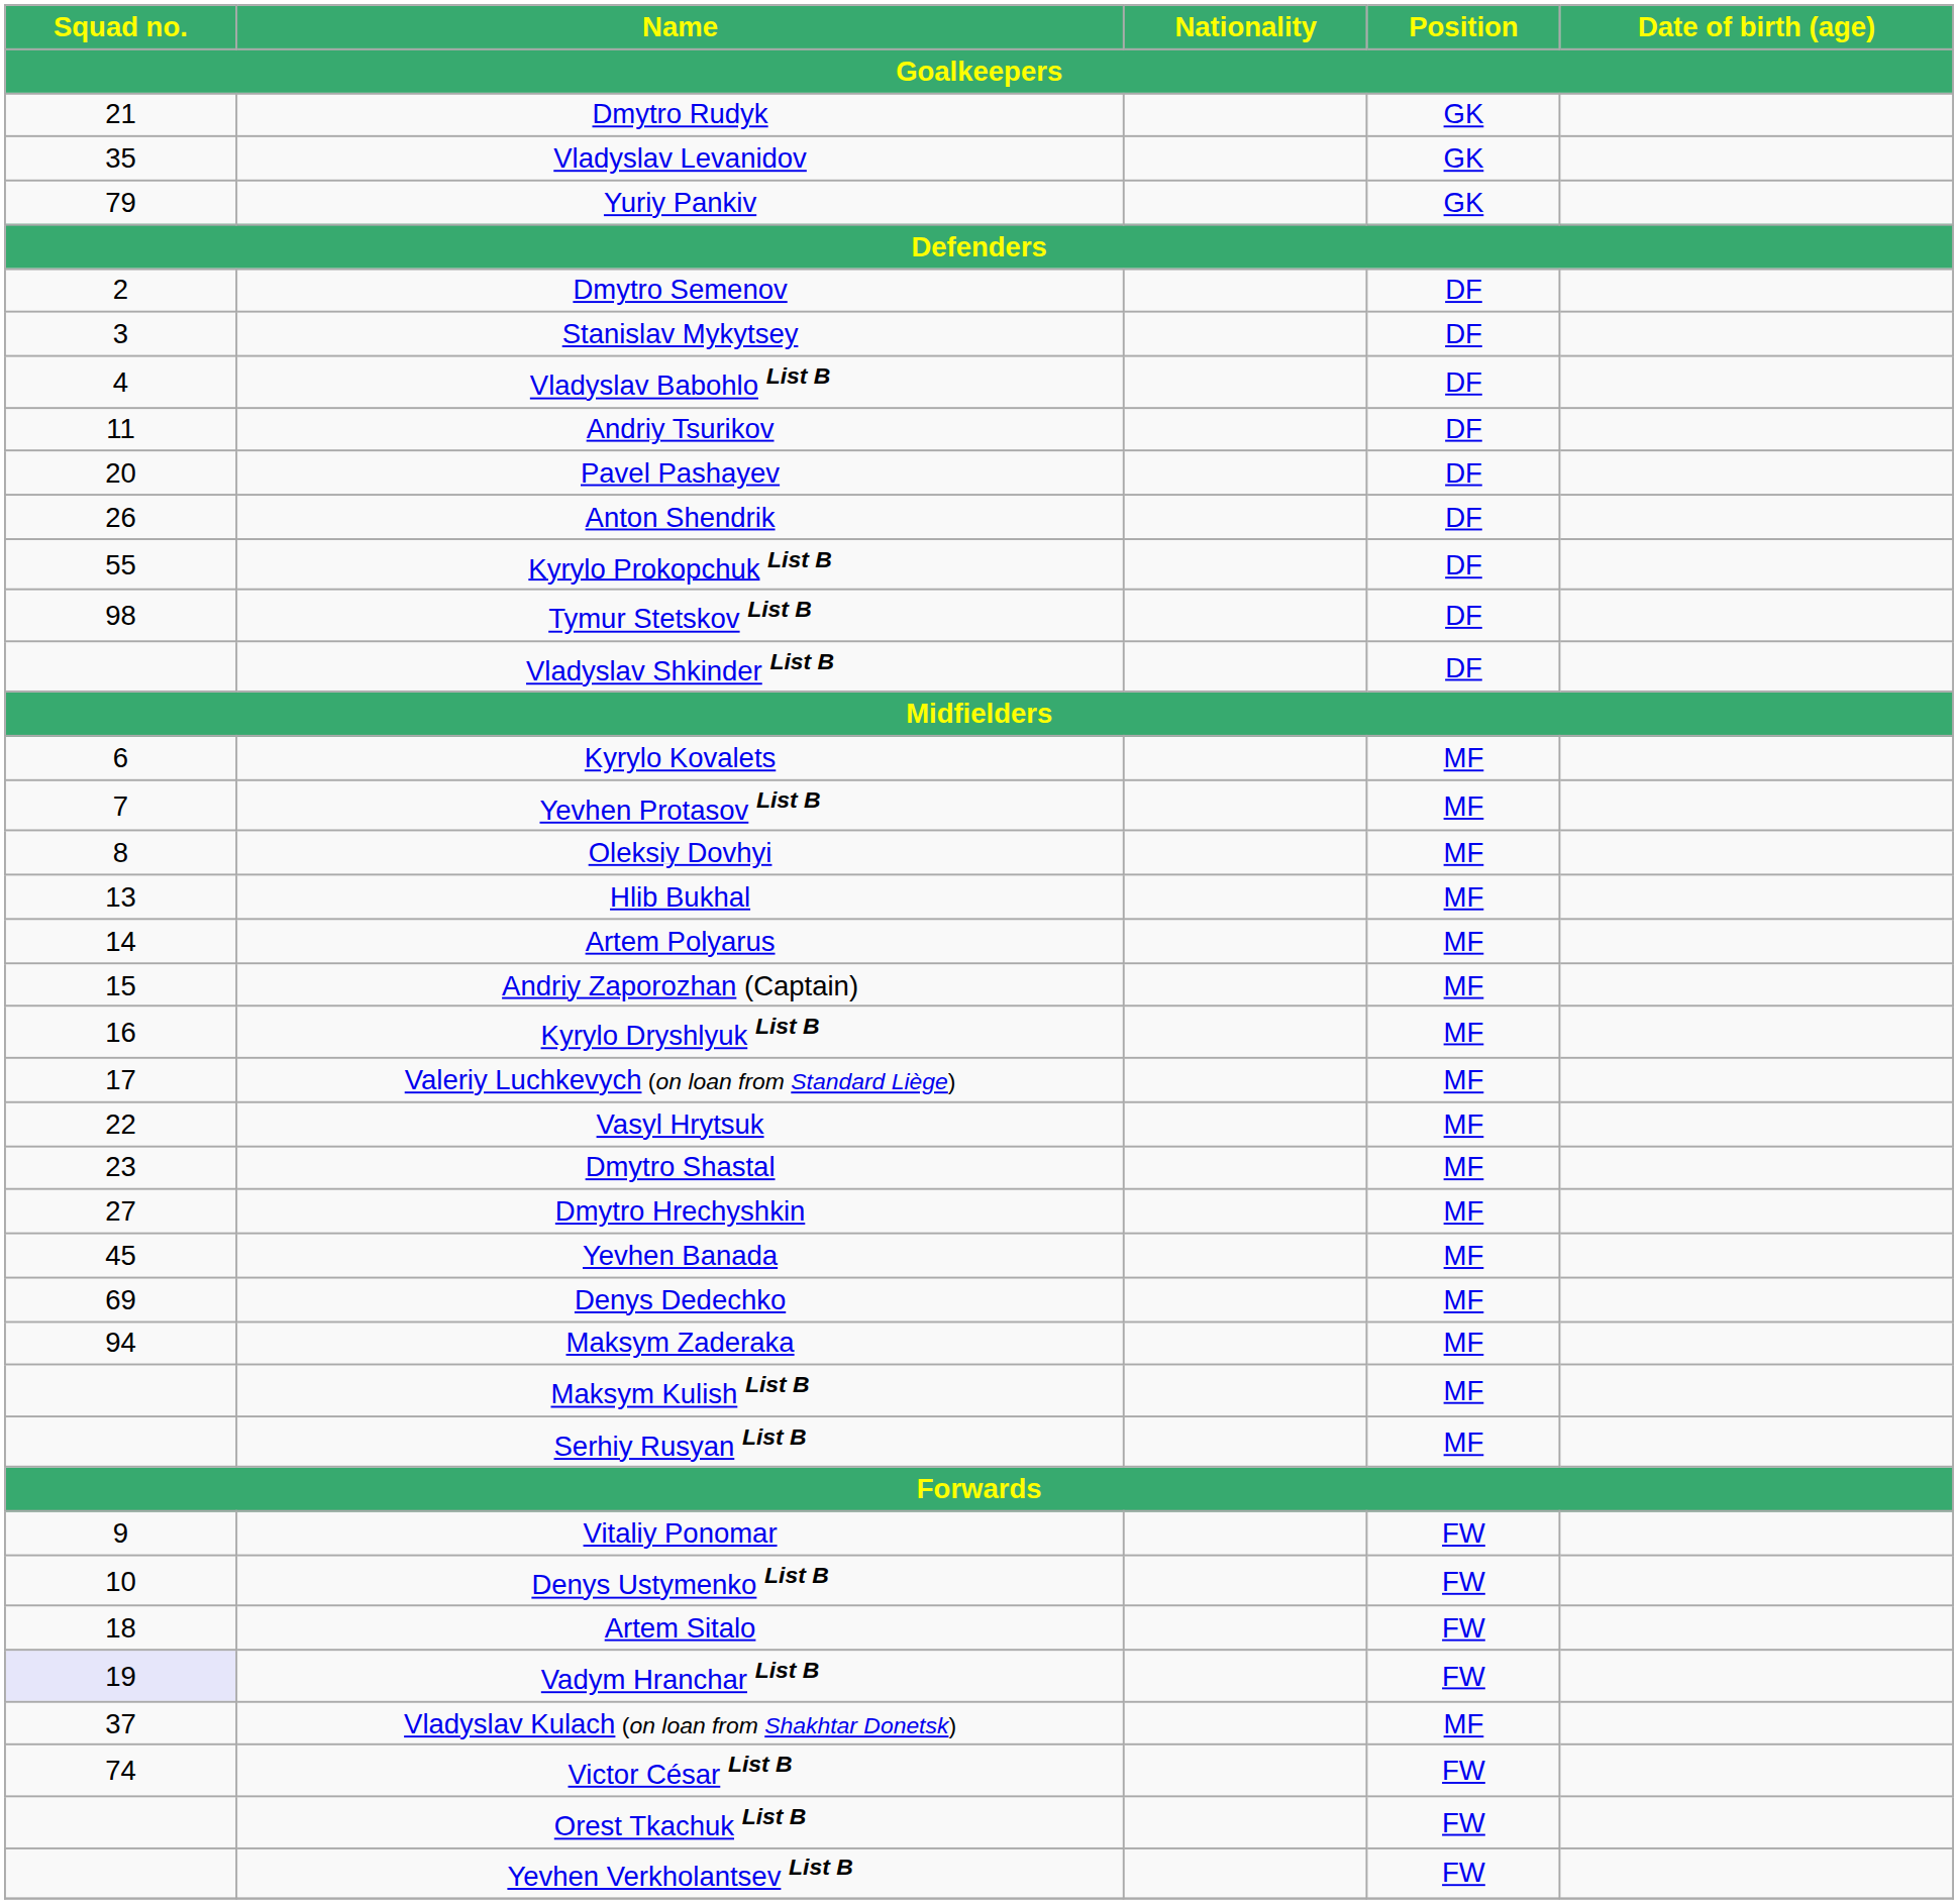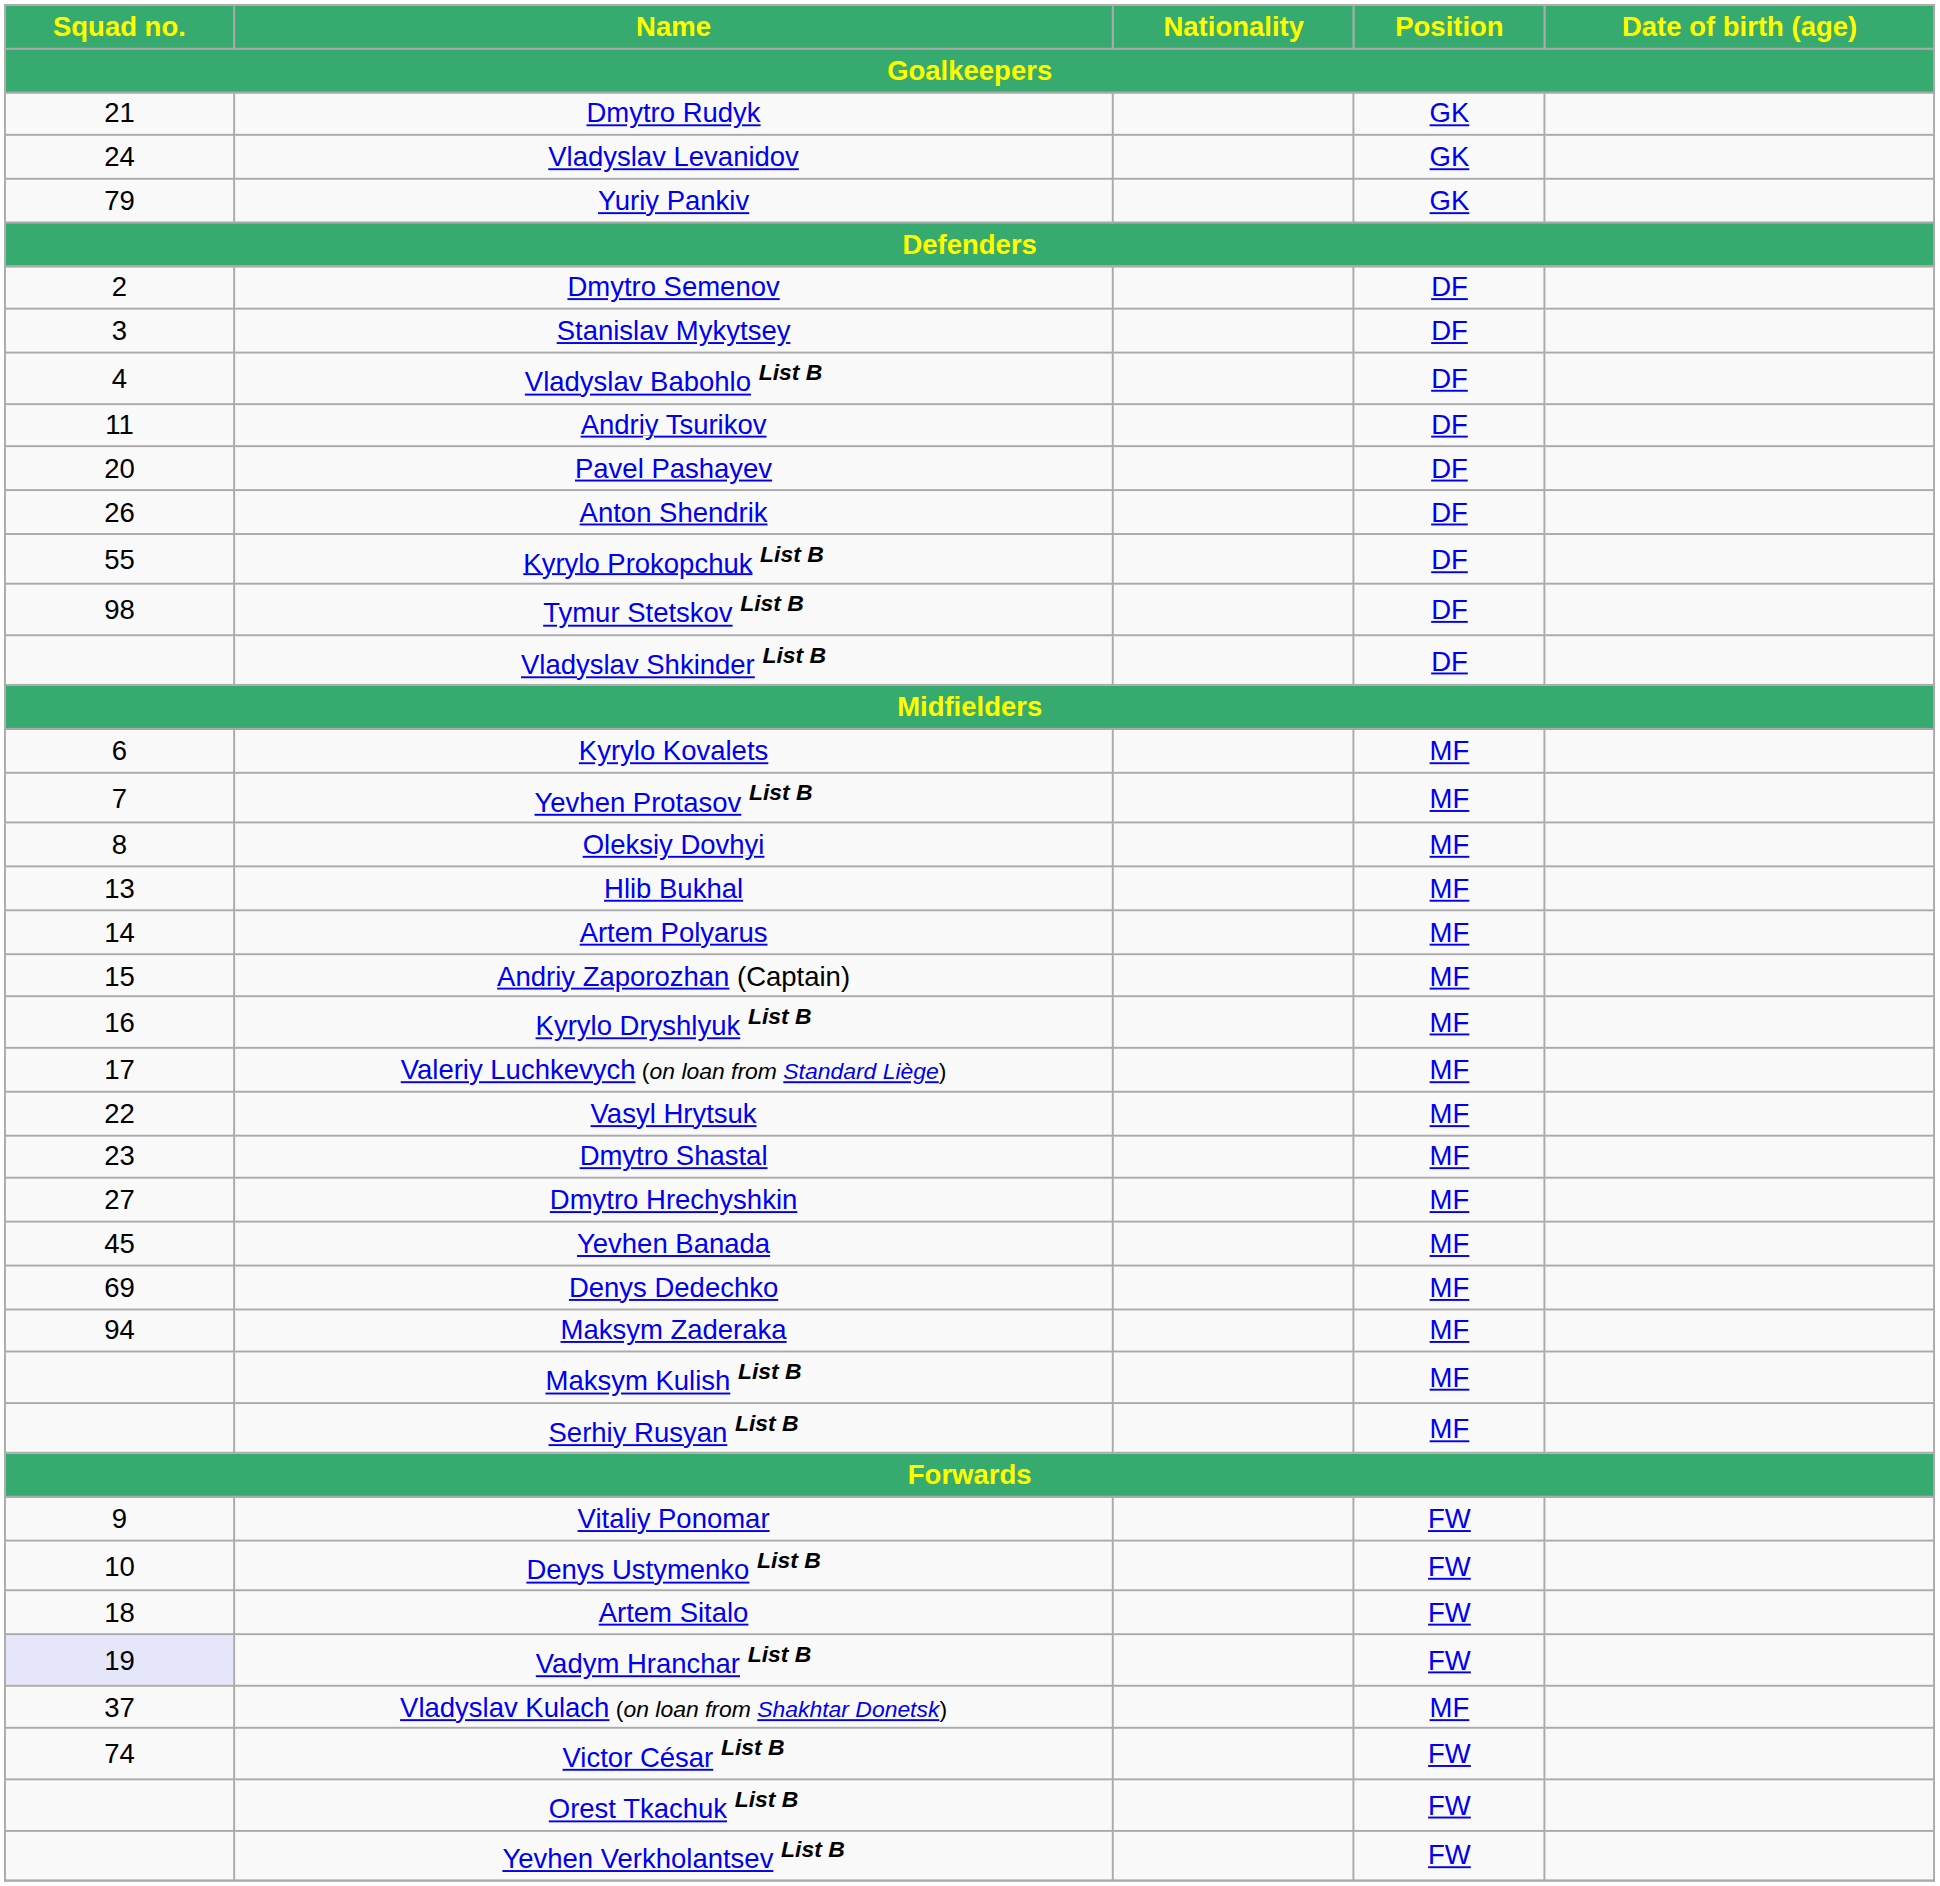 <table class="wikitable" style="text-align:center; font-size:90%; width:80%">
 <tr>
 <th style="background:#37AA6F; color:yellow; text-align:center">Squad no.</th>
 <th style="background:#37AA6F; color:yellow; text-align:center">Name</th>
 <th style="background:#37AA6F; color:yellow; text-align:center">Nationality</th>
 <th style="background:#37AA6F; color:yellow; text-align:center">Position</th>
 <th style="background:#37AA6F; color:yellow; text-align:center">Date of birth (age)</th>
 </tr>
 <tr>
 <th colspan="6" style="background:#37AA6F; color:yellow; text-align:center">Goalkeepers</th>
 </tr>
 <tr>
 <td>21</td>
 <td><a href='#'>Dmytro Rudyk</a></td>
 <td></td>
 <td><a href='#'>GK</a></td>
 <td></td>
 </tr>
 <tr>
-<td>35</td>
+<td>24</td>
 <td><a href='#'>Vladyslav Levanidov</a></td>
 <td></td>
 <td><a href='#'>GK</a></td>
 <td></td>
 </tr>
 <tr>
 <td>79</td>
 <td><a href='#'>Yuriy Pankiv</a></td>
 <td></td>
 <td><a href='#'>GK</a></td>
 <td></td>
 </tr>
 <tr>
 <th colspan="6" style="background:#37AA6F; color:yellow; text-align:center">Defenders</th>
 </tr>
 <tr>
 <td>2</td>
 <td><a href='#'>Dmytro Semenov</a></td>
 <td></td>
 <td><a href='#'>DF</a></td>
 <td></td>
 </tr>
 <tr>
 <td>3</td>
 <td><a href='#'>Stanislav Mykytsey</a></td>
 <td></td>
 <td><a href='#'>DF</a></td>
 <td></td>
 </tr>
 <tr>
 <td>4</td>
 <td><a href='#'>Vladyslav Babohlo</a> <sup><strong><em>List B</em></strong></sup></td>
 <td></td>
 <td><a href='#'>DF</a></td>
 <td></td>
 </tr>
 <tr>
 <td>11</td>
 <td><a href='#'>Andriy Tsurikov</a></td>
 <td></td>
 <td><a href='#'>DF</a></td>
 <td></td>
 </tr>
 <tr>
 <td>20</td>
 <td><a href='#'>Pavel Pashayev</a></td>
 <td></td>
 <td><a href='#'>DF</a></td>
 <td></td>
 </tr>
 <tr>
 <td>26</td>
 <td><a href='#'>Anton Shendrik</a></td>
 <td></td>
 <td><a href='#'>DF</a></td>
 <td></td>
 </tr>
 <tr>
 <td>55</td>
 <td><a href='#'>Kyrylo Prokopchuk</a> <sup><strong><em>List B</em></strong></sup></td>
 <td></td>
 <td><a href='#'>DF</a></td>
 <td></td>
 </tr>
 <tr>
 <td>98</td>
 <td><a href='#'>Tymur Stetskov</a> <sup><strong><em>List B</em></strong></sup></td>
 <td></td>
 <td><a href='#'>DF</a></td>
 <td></td>
 </tr>
 <tr>
 <td></td>
 <td><a href='#'>Vladyslav Shkinder</a> <sup><strong><em>List B</em></strong></sup></td>
 <td></td>
 <td><a href='#'>DF</a></td>
 <td></td>
 </tr>
 <tr>
 <th colspan="6" style="background:#37AA6F; color:yellow; text-align:center">Midfielders</th>
 </tr>
 <tr>
 <td>6</td>
 <td><a href='#'>Kyrylo Kovalets</a></td>
 <td></td>
 <td><a href='#'>MF</a></td>
 <td></td>
 </tr>
 <tr>
 <td>7</td>
 <td><a href='#'>Yevhen Protasov</a> <sup><strong><em>List B</em></strong></sup></td>
 <td></td>
 <td><a href='#'>MF</a></td>
 <td></td>
 </tr>
 <tr>
 <td>8</td>
 <td><a href='#'>Oleksiy Dovhyi</a></td>
 <td></td>
 <td><a href='#'>MF</a></td>
 <td></td>
 </tr>
 <tr>
 <td>13</td>
 <td><a href='#'>Hlib Bukhal</a></td>
 <td></td>
 <td><a href='#'>MF</a></td>
 <td></td>
 </tr>
 <tr>
 <td>14</td>
 <td><a href='#'>Artem Polyarus</a></td>
 <td></td>
 <td><a href='#'>MF</a></td>
 <td></td>
 </tr>
 <tr>
 <td>15</td>
 <td><a href='#'>Andriy Zaporozhan</a> (Captain)</td>
 <td></td>
 <td><a href='#'>MF</a></td>
 <td></td>
 </tr>
 <tr>
 <td>16</td>
 <td><a href='#'>Kyrylo Dryshlyuk</a> <sup><strong><em>List B</em></strong></sup></td>
 <td></td>
 <td><a href='#'>MF</a></td>
 <td></td>
 </tr>
 <tr>
 <td>17</td>
 <td><a href='#'>Valeriy Luchkevych</a><small> (<em>on loan from <a href='#'>Standard Liège</a></em>)</small></td>
 <td></td>
 <td><a href='#'>MF</a></td>
 <td></td>
 </tr>
 <tr>
 <td>22</td>
 <td><a href='#'>Vasyl Hrytsuk</a></td>
 <td></td>
 <td><a href='#'>MF</a></td>
 <td></td>
 </tr>
 <tr>
 <td>23</td>
 <td><a href='#'>Dmytro Shastal</a></td>
 <td></td>
 <td><a href='#'>MF</a></td>
 <td></td>
 </tr>
 <tr>
 <td>27</td>
 <td><a href='#'>Dmytro Hrechyshkin</a></td>
 <td></td>
 <td><a href='#'>MF</a></td>
 <td></td>
 </tr>
 <tr>
 <td>45</td>
 <td><a href='#'>Yevhen Banada</a></td>
 <td></td>
 <td><a href='#'>MF</a></td>
 <td></td>
 </tr>
 <tr>
 <td>69</td>
 <td><a href='#'>Denys Dedechko</a></td>
 <td></td>
 <td><a href='#'>MF</a></td>
 <td></td>
 </tr>
 <tr>
 <td>94</td>
 <td><a href='#'>Maksym Zaderaka</a></td>
 <td></td>
 <td><a href='#'>MF</a></td>
 <td></td>
 </tr>
 <tr>
 <td></td>
 <td><a href='#'>Maksym Kulish</a> <sup><strong><em>List B</em></strong></sup></td>
 <td></td>
 <td><a href='#'>MF</a></td>
 <td></td>
 </tr>
 <tr>
 <td></td>
 <td><a href='#'>Serhiy Rusyan</a> <sup><strong><em>List B</em></strong></sup></td>
 <td></td>
 <td><a href='#'>MF</a></td>
 <td></td>
 </tr>
 <tr>
 <th colspan="7" style="background:#37AA6F; color:yellow; text-align:center">Forwards</th>
 </tr>
 <tr>
 <td>9</td>
 <td><a href='#'>Vitaliy Ponomar</a></td>
 <td></td>
 <td><a href='#'>FW</a></td>
 <td></td>
 </tr>
 <tr>
 <td>10</td>
 <td><a href='#'>Denys Ustymenko</a> <sup><strong><em>List B</em></strong></sup></td>
 <td></td>
 <td><a href='#'>FW</a></td>
 <td></td>
 </tr>
 <tr>
 <td>18</td>
 <td><a href='#'>Artem Sitalo</a></td>
 <td></td>
 <td><a href='#'>FW</a></td>
 <td></td>
 </tr>
 <tr>
 <td style="background: lavender;">19</td>
 <td><a href='#'>Vadym Hranchar</a> <sup><strong><em>List B</em></strong></sup></td>
 <td></td>
 <td><a href='#'>FW</a></td>
 <td></td>
 </tr>
 <tr>
 <td>37</td>
 <td><a href='#'>Vladyslav Kulach</a><small> (<em>on loan from <a href='#'>Shakhtar Donetsk</a></em>)</small></td>
 <td></td>
 <td><a href='#'>MF</a></td>
 <td></td>
 </tr>
 <tr>
 <td>74</td>
 <td><a href='#'>Victor César</a> <sup><strong><em>List B</em></strong></sup></td>
 <td></td>
 <td><a href='#'>FW</a></td>
 <td></td>
 </tr>
 <tr>
 <td></td>
 <td><a href='#'>Orest Tkachuk</a> <sup><strong><em>List B</em></strong></sup></td>
 <td></td>
 <td><a href='#'>FW</a></td>
 <td></td>
 </tr>
 <tr>
 <td></td>
 <td><a href='#'>Yevhen Verkholantsev</a> <sup><strong><em>List B</em></strong></sup></td>
 <td></td>
 <td><a href='#'>FW</a></td>
 <td></td>
 </tr>
 <tr>
 </tr>
 </table>
